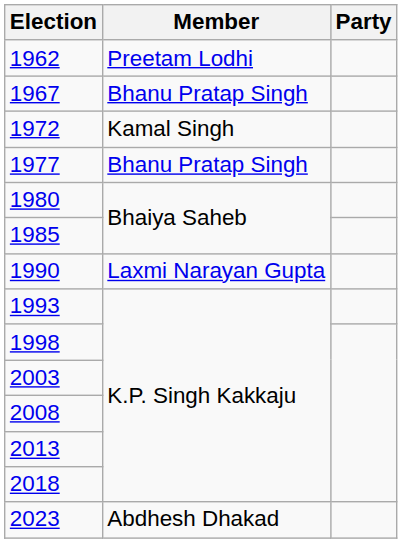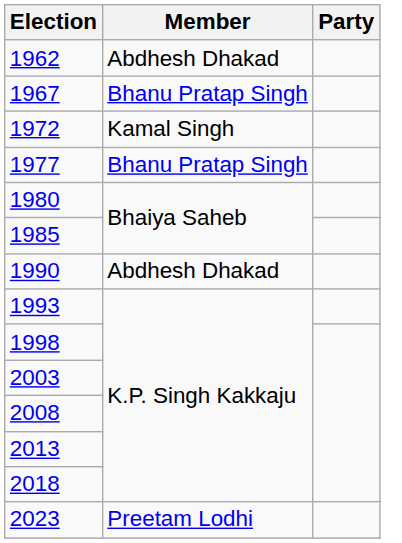 <table class="wikitable sortable">
 <tr>
 <th>Election</th>
 <th>Member</th>
 <th colspan=2>Party</th>
 </tr>
 <tr>
 <td><a href='#'>1962</a></td>
-<td><a href='#'>Preetam Lodhi</a></td>
+<td>Abdhesh Dhakad</td>
 <td></td>
 </tr>
 <tr>
 <td><a href='#'>1967</a></td>
 <td><a href='#'>Bhanu Pratap Singh</a></td>
 <td></td>
 </tr>
 <tr>
 <td><a href='#'>1972</a></td>
 <td>Kamal Singh</td>
 <td></td>
 </tr>
 <tr>
 <td><a href='#'>1977</a></td>
 <td><a href='#'>Bhanu Pratap Singh</a></td>
 <td></td>
 </tr>
 <tr>
 <td><a href='#'>1980</a></td>
 <td rowspan=2>Bhaiya Saheb</td>
 <td></td>
 </tr>
 <tr>
 <td><a href='#'>1985</a></td>
 <td></td>
 </tr>
 <tr>
 <td><a href='#'>1990</a></td>
-<td><a href='#'>Laxmi Narayan Gupta</a></td>
+<td>Abdhesh Dhakad</td>
 <td></td>
 </tr>
 <tr>
 <td><a href='#'>1993</a></td>
 <td rowspan=6>K.P. Singh Kakkaju</td>
 <td></td>
 </tr>
 <tr>
 <td><a href='#'>1998</a></td>
 </tr>
 <tr>
 <td><a href='#'>2003</a></td>
 </tr>
 <tr>
 <td><a href='#'>2008</a></td>
 </tr>
 <tr>
 <td><a href='#'>2013</a></td>
 </tr>
 <tr>
 <td><a href='#'>2018</a></td>
 </tr>
 <tr>
 <td><a href='#'>2023</a></td>
-<td>Abdhesh Dhakad</td>
+<td><a href='#'>Preetam Lodhi</a></td>
 <td></td>
 </tr>
 </table>
